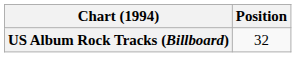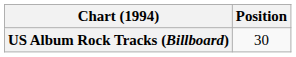 <table class="wikitable plainrowheaders" style="text-align:center">
 <tr>
 <th>Chart (1994)</th>
 <th>Position</th>
 </tr>
 <tr>
 <th scope="row">US Album Rock Tracks (<em>Billboard</em>)</th>
-<td>32</td>
+<td>30</td>
 </tr>
 </table>
